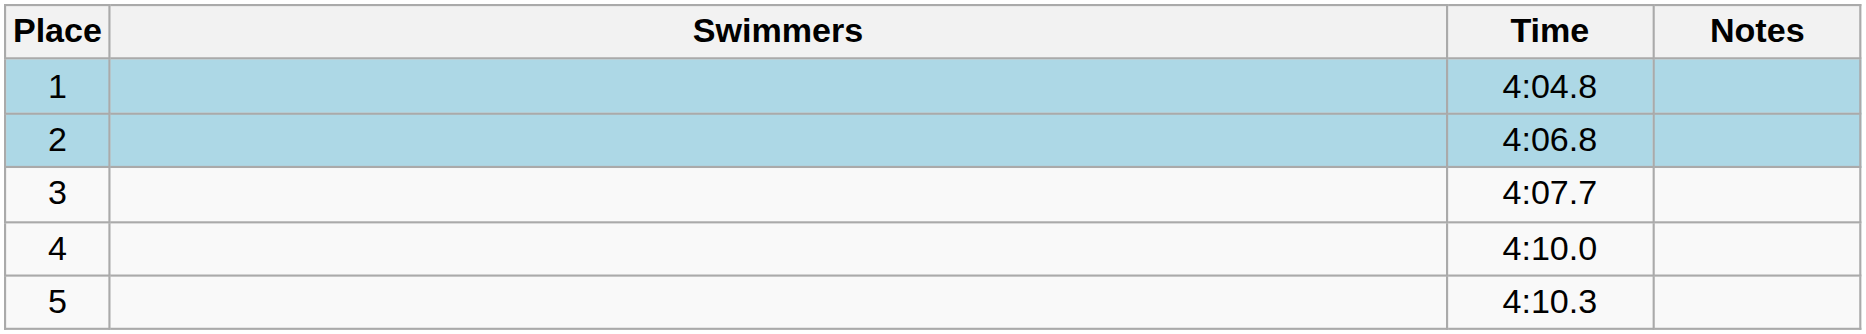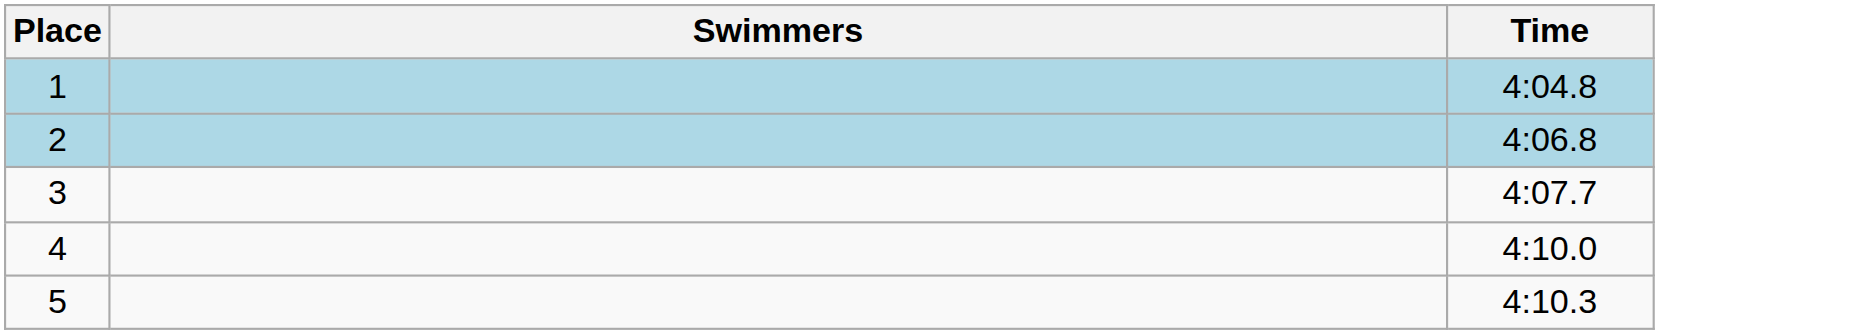 <table class=wikitable style="text-align:center">
 <tr>
 <th>Place</th>
 <th width=620>Swimmers</th>
 <th width=90>Time</th>
-<th width=90>Notes</th>
 </tr>
 <tr bgcolor=lightblue>
 <td>1</td>
 <td align=left></td>
 <td>4:04.8</td>
-<td></td>
 </tr>
 <tr bgcolor=lightblue>
 <td>2</td>
 <td align=left></td>
 <td>4:06.8</td>
-<td></td>
 </tr>
 <tr>
 <td>3</td>
 <td align=left></td>
 <td>4:07.7</td>
-<td></td>
 </tr>
 <tr>
 <td>4</td>
 <td align=left></td>
 <td>4:10.0</td>
-<td></td>
 </tr>
 <tr>
 <td>5</td>
 <td align=left></td>
 <td>4:10.3</td>
-<td></td>
 </tr>
 </table>
